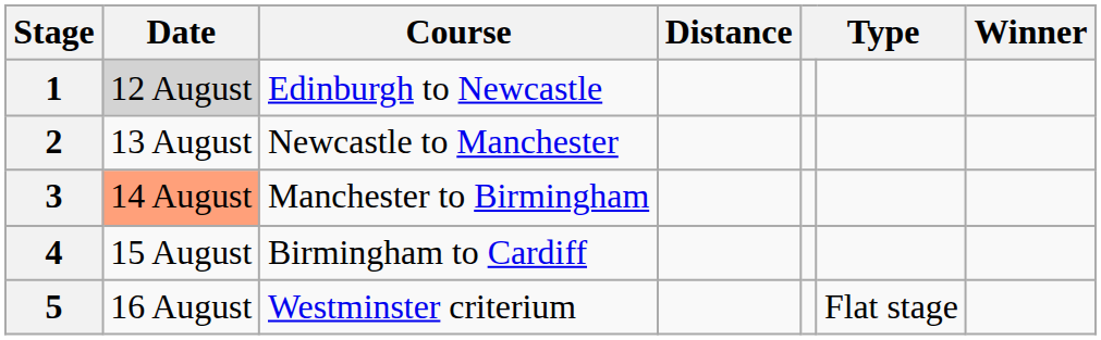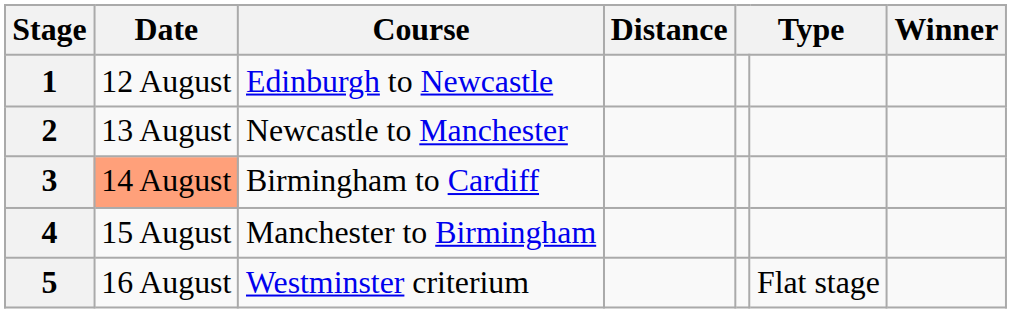 <table class="wikitable">
 <tr>
 <th scope="col">Stage</th>
 <th scope="col">Date</th>
 <th scope="col">Course</th>
 <th scope="col">Distance</th>
 <th scope="col" colspan="2">Type</th>
 <th scope="col">Winner</th>
 </tr>
 <tr>
 <th scope="row">1</th>
-<td style="background: lightgrey; text-align:right;">12 August</td>
+<td style="text-align:right;">12 August</td>
 <td><a href='#'>Edinburgh</a> to <a href='#'>Newcastle</a></td>
 <td></td>
 <td></td>
 <td></td>
 <td></td>
 </tr>
 <tr>
 <th scope="row">2</th>
 <td style="text-align:right;">13 August</td>
 <td>Newcastle to <a href='#'>Manchester</a></td>
 <td></td>
 <td></td>
 <td></td>
 <td></td>
 </tr>
 <tr>
 <th scope="row">3</th>
 <td style="background: lightsalmon; text-align:right;">14 August</td>
-<td>Manchester to <a href='#'>Birmingham</a></td>
+<td>Birmingham to <a href='#'>Cardiff</a></td>
 <td></td>
 <td></td>
 <td></td>
 <td></td>
 </tr>
 <tr>
 <th scope="row">4</th>
 <td style="text-align:right;">15 August</td>
-<td>Birmingham to <a href='#'>Cardiff</a></td>
+<td>Manchester to <a href='#'>Birmingham</a></td>
 <td></td>
 <td></td>
 <td></td>
 <td></td>
 </tr>
 <tr>
 <th scope="row">5</th>
 <td style="text-align:right;">16 August</td>
 <td><a href='#'>Westminster</a> criterium</td>
 <td></td>
 <td></td>
 <td>Flat stage</td>
 <td></td>
 </tr>
 </table>
